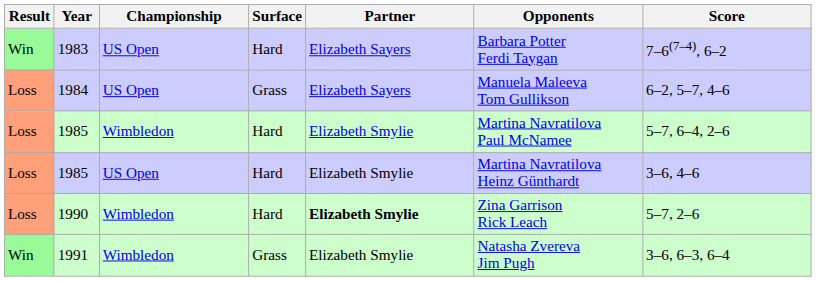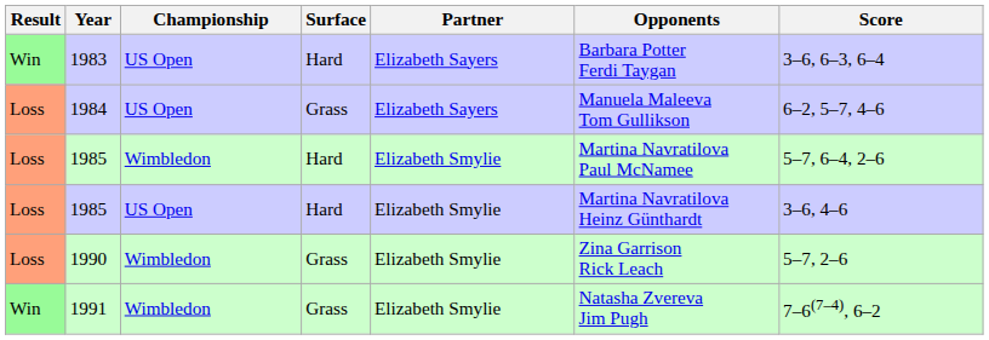 <table class="sortable wikitable">
 <tr>
 <th style="width:45px">Result</th>
 <th style="width:40px">Year</th>
 <th style="width:150px">Championship</th>
 <th style="width:50px">Surface</th>
 <th style="width:170px">Partner</th>
 <th style="width:170px">Opponents</th>
 <th style="width:170px" class="unsortable">Score</th>
 </tr>
 <tr style="background:#ccccff;">
 <td style="background:#98fb98;">Win</td>
 <td>1983</td>
 <td><a href='#'>US Open</a></td>
 <td>Hard</td>
 <td> <a href='#'>Elizabeth Sayers</a></td>
 <td> <a href='#'>Barbara Potter</a> <br>  <a href='#'>Ferdi Taygan</a></td>
-<td>7–6<sup>(7–4)</sup>, 6–2</td>
+<td>3–6, 6–3, 6–4</td>
 </tr>
 <tr style="background:#ccccff;">
 <td style="background:#ffa07a;">Loss</td>
 <td>1984</td>
 <td><a href='#'>US Open</a></td>
 <td>Grass</td>
 <td> <a href='#'>Elizabeth Sayers</a></td>
 <td> <a href='#'>Manuela Maleeva</a> <br>  <a href='#'>Tom Gullikson</a></td>
 <td>6–2, 5–7, 4–6</td>
 </tr>
 <tr style="background:#ccffcc;">
 <td style="background:#ffa07a;">Loss</td>
 <td>1985</td>
 <td><a href='#'>Wimbledon</a></td>
 <td>Hard</td>
 <td> <a href='#'>Elizabeth Smylie</a></td>
 <td> <a href='#'>Martina Navratilova</a> <br>  <a href='#'>Paul McNamee</a></td>
 <td>5–7, 6–4, 2–6</td>
 </tr>
 <tr style="background:#ccccff;">
 <td style="background:#ffa07a;">Loss</td>
 <td>1985</td>
 <td><a href='#'>US Open</a></td>
 <td>Hard</td>
 <td> Elizabeth Smylie</td>
 <td> <a href='#'>Martina Navratilova</a> <br>  <a href='#'>Heinz Günthardt</a></td>
 <td>3–6, 4–6</td>
 </tr>
 <tr style="background:#ccffcc;">
 <td style="background:#ffa07a;">Loss</td>
 <td>1990</td>
 <td><a href='#'>Wimbledon</a></td>
-<td>Hard</td>
-<td><strong> Elizabeth Smylie</strong></td>
+<td>Grass</td>
+<td> Elizabeth Smylie</td>
 <td> <a href='#'>Zina Garrison</a> <br>  <a href='#'>Rick Leach</a></td>
 <td>5–7, 2–6</td>
 </tr>
 <tr style="background:#ccffcc;">
 <td style="background:#98fb98;">Win</td>
 <td>1991</td>
 <td><a href='#'>Wimbledon</a></td>
 <td>Grass</td>
 <td> Elizabeth Smylie</td>
 <td> <a href='#'>Natasha Zvereva</a> <br>  <a href='#'>Jim Pugh</a></td>
-<td>3–6, 6–3, 6–4</td>
+<td>7–6<sup>(7–4)</sup>, 6–2</td>
 </tr>
 </table>
